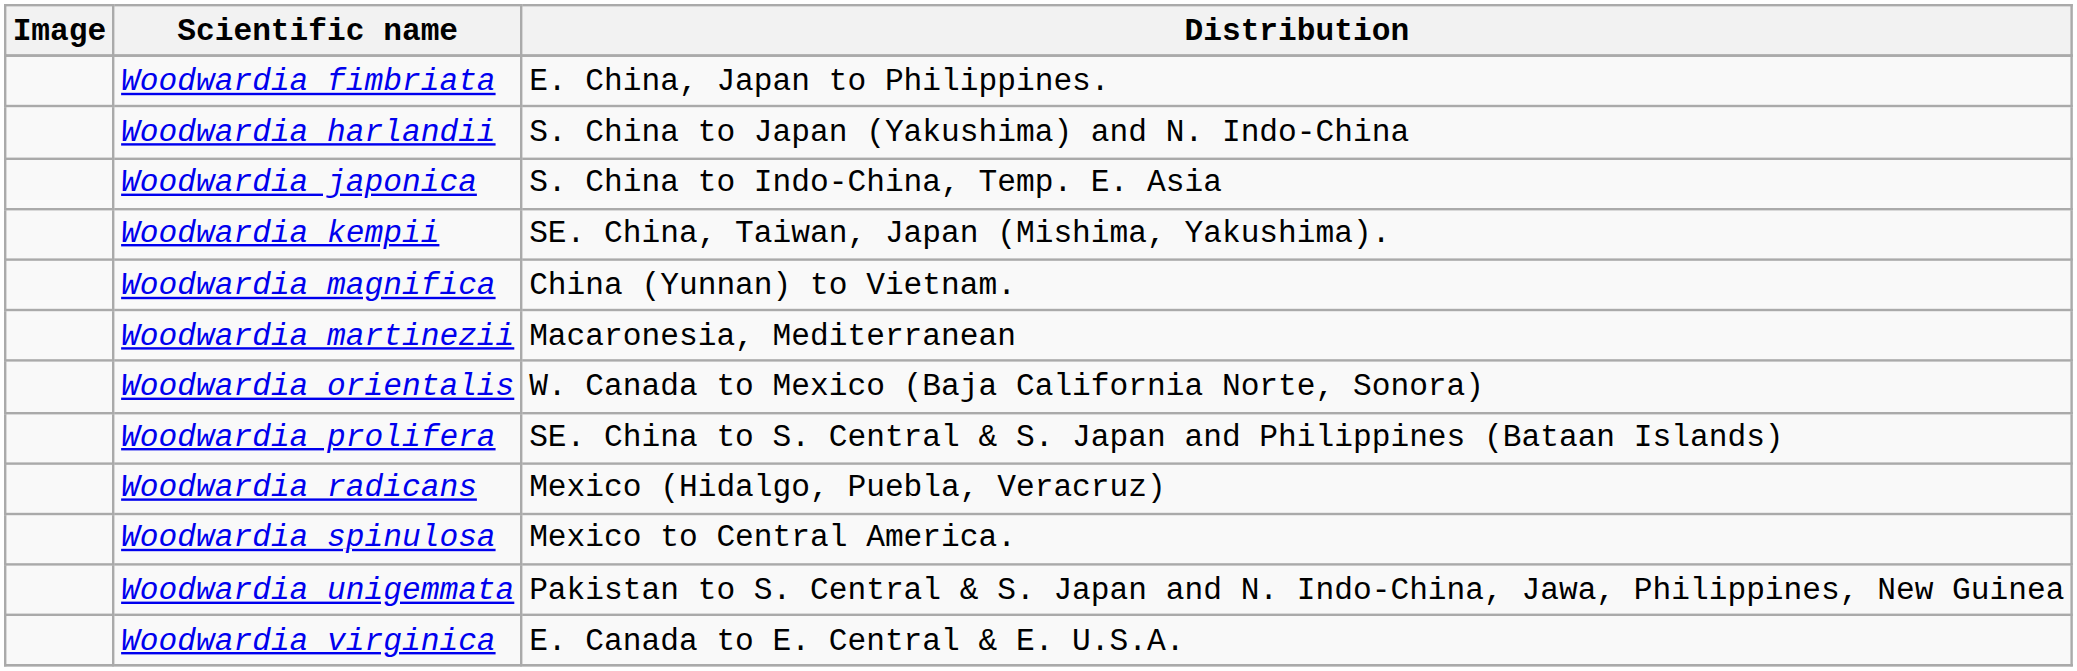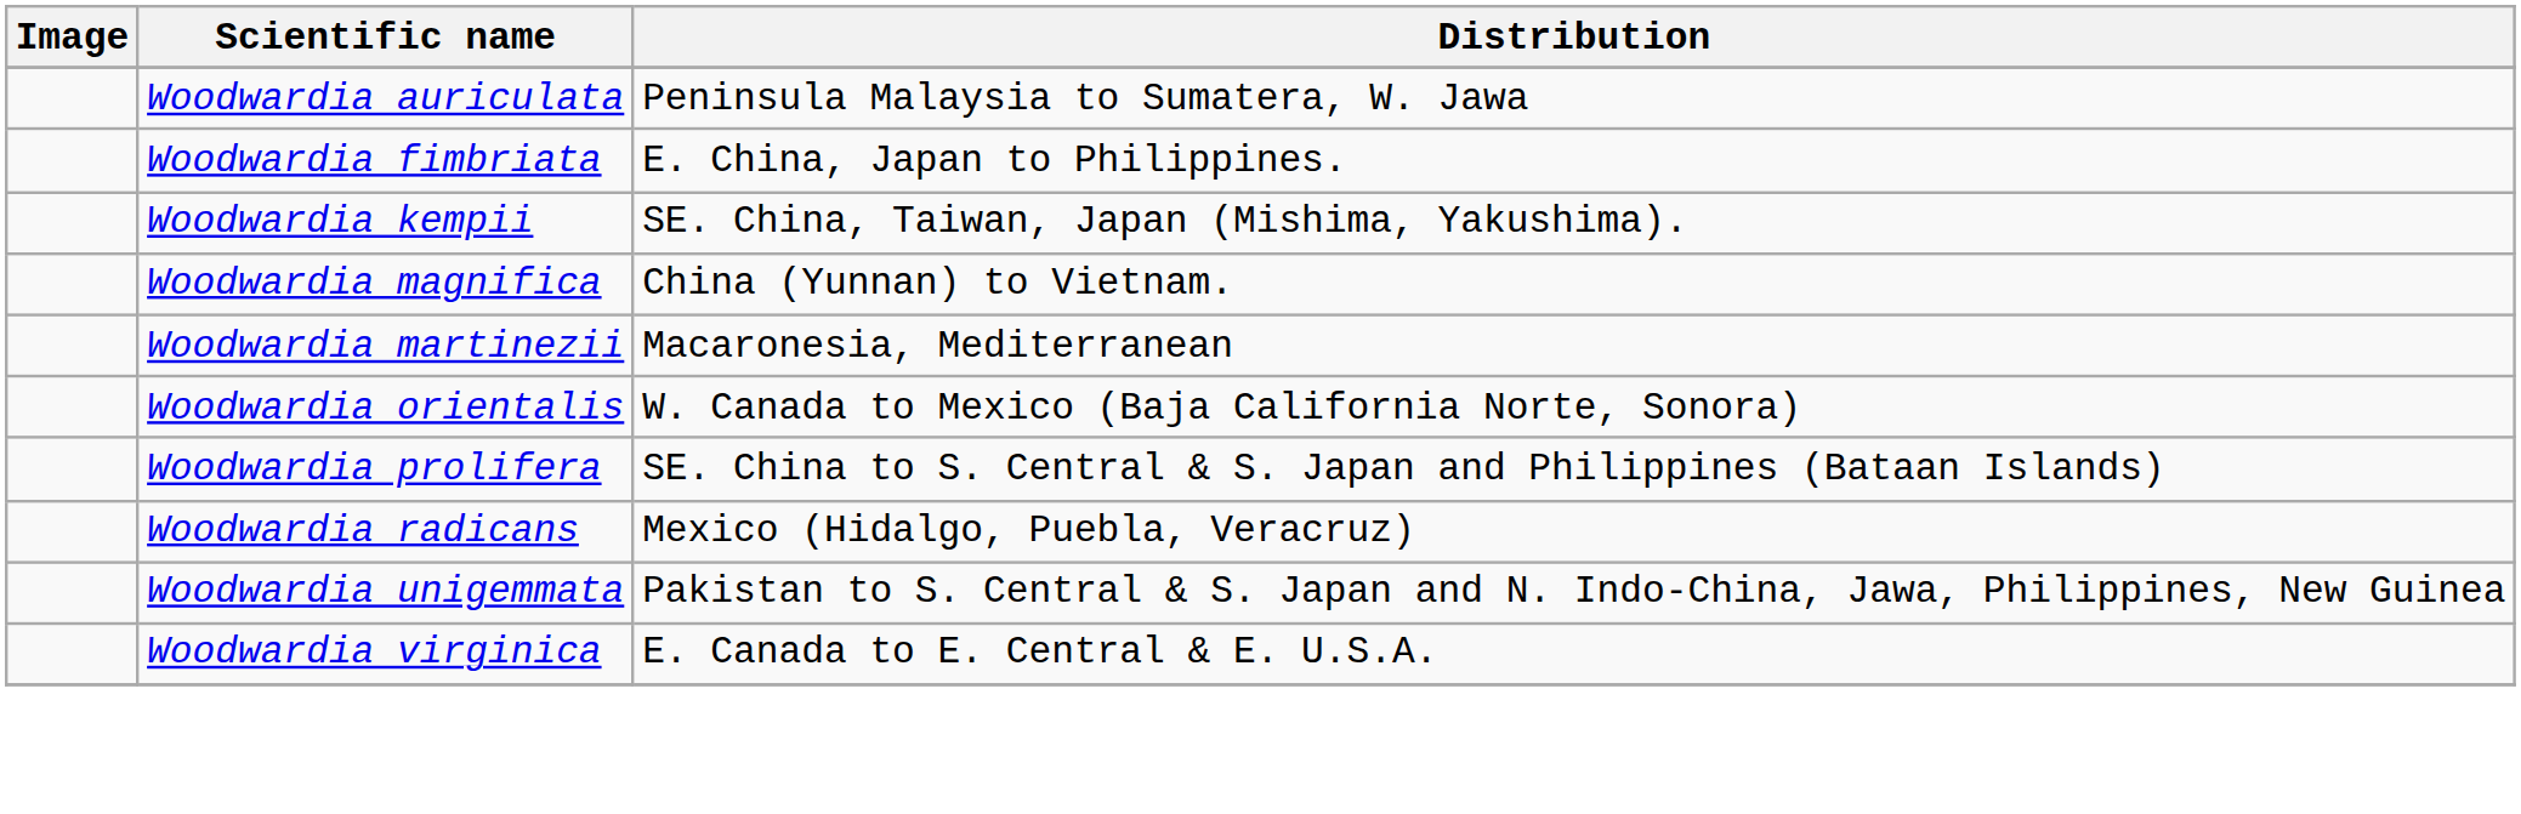 <table class="wikitable">
 <tr>
 <th>Image</th>
 <th>Scientific name</th>
 <th>Distribution</th>
 </tr>
 <tr>
 </tr>
 <tr ||>
 </tr>
 <tr>
 <td></td>
-<td><em><a href='#'>Woodwardia fimbriata</a></em> </td>
-<td>E. China, Japan to Philippines.</td>
+<td><em><a href='#'>Woodwardia auriculata</a></em> </td>
+<td>Peninsula Malaysia to Sumatera, W. Jawa</td>
 </tr>
 <tr>
 <td></td>
-<td><em><a href='#'>Woodwardia harlandii</a></em> </td>
-<td>S. China to Japan (Yakushima) and N. Indo-China</td>
-</tr>
-<tr>
-<td></td>
-<td><em><a href='#'>Woodwardia japonica</a></em> </td>
-<td>S. China to Indo-China, Temp. E. Asia</td>
+<td><em><a href='#'>Woodwardia fimbriata</a></em> </td>
+<td>E. China, Japan to Philippines.</td>
 </tr>
 <tr>
 <td></td>
 <td><em><a href='#'>Woodwardia kempii</a></em> </td>
 <td>SE. China, Taiwan, Japan (Mishima, Yakushima).</td>
 </tr>
 <tr>
 <td></td>
 <td><em><a href='#'>Woodwardia magnifica</a></em> </td>
 <td>China (Yunnan) to Vietnam.</td>
 </tr>
 <tr>
 <td></td>
 <td><em><a href='#'>Woodwardia martinezii</a></em> </td>
 <td>Macaronesia, Mediterranean</td>
 </tr>
 <tr>
 <td></td>
 <td><em><a href='#'>Woodwardia orientalis</a></em> </td>
 <td>W. Canada to Mexico (Baja California Norte, Sonora)</td>
 </tr>
 <tr>
 <td></td>
 <td><em><a href='#'>Woodwardia prolifera</a></em> </td>
 <td>SE. China to S. Central & S. Japan and Philippines (Bataan Islands)</td>
 </tr>
 <tr>
 <td></td>
 <td><em><a href='#'>Woodwardia radicans</a></em> </td>
 <td>Mexico (Hidalgo, Puebla, Veracruz)</td>
 </tr>
 <tr>
 <td></td>
-<td><em><a href='#'>Woodwardia spinulosa</a></em> </td>
-<td>Mexico to Central America.</td>
-</tr>
-<tr>
-<td></td>
 <td><em><a href='#'>Woodwardia unigemmata</a></em> </td>
 <td>Pakistan to S. Central & S. Japan and N. Indo-China, Jawa, Philippines, New Guinea</td>
 </tr>
 <tr>
 <td></td>
 <td><em><a href='#'>Woodwardia virginica</a></em> </td>
 <td>E. Canada to E. Central & E. U.S.A.</td>
 </tr>
 <tr>
 </tr>
 </table>
